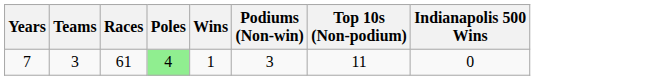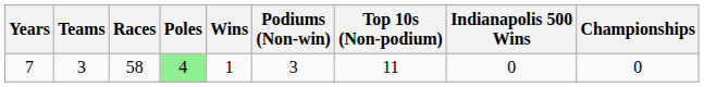 <table class="wikitable" style="text-align:center; font-size:95%">
 <tr>
 <th>Years</th>
 <th>Teams</th>
 <th>Races</th>
 <th>Poles</th>
 <th>Wins</th>
 <th>Podiums<br>(Non-win)</th>
 <th>Top 10s<br>(Non-podium)</th>
 <th>Indianapolis 500<br>Wins</th>
+<th>Championships</th>
 </tr>
 <tr>
 <td>7</td>
 <td>3</td>
-<td>61</td>
+<td>58</td>
 <td style="background: lightgreen;">4</td>
 <td>1</td>
 <td>3</td>
 <td>11</td>
 <td>0</td>
+<td>0</td>
 </tr>
 </table>
